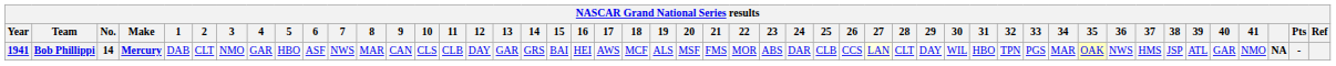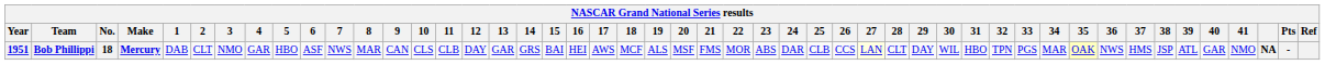 <table class="wikitable" style="text-align:center; font-size:75%">
 <tr>
 <th colspan="69"><a href='#'>NASCAR Grand National Series</a> results</th>
 </tr>
 <tr>
 <th>Year</th>
 <th>Team</th>
 <th>No.</th>
 <th>Make</th>
 <th>1</th>
 <th>2</th>
 <th>3</th>
 <th>4</th>
 <th>5</th>
 <th>6</th>
 <th>7</th>
 <th>8</th>
 <th>9</th>
 <th>10</th>
 <th>11</th>
 <th>12</th>
 <th>13</th>
 <th>14</th>
 <th>15</th>
 <th>16</th>
 <th>17</th>
 <th>18</th>
 <th>19</th>
 <th>20</th>
 <th>21</th>
 <th>22</th>
 <th>23</th>
 <th>24</th>
 <th>25</th>
 <th>26</th>
 <th>27</th>
 <th>28</th>
 <th>29</th>
 <th>30</th>
 <th>31</th>
 <th>32</th>
 <th>33</th>
 <th>34</th>
 <th>35</th>
 <th>36</th>
 <th>37</th>
 <th>38</th>
 <th>39</th>
 <th>40</th>
 <th>41</th>
 <th></th>
 <th>Pts</th>
 <th>Ref</th>
 </tr>
 <tr>
-<th><a href='#'>1941</a></th>
+<th><a href='#'>1951</a></th>
 <th><a href='#'>Bob Phillippi</a></th>
-<th>14</th>
+<th>18</th>
 <th><a href='#'>Mercury</a></th>
 <td><a href='#'>DAB</a></td>
 <td><a href='#'>CLT</a></td>
 <td><a href='#'>NMO</a></td>
 <td><a href='#'>GAR</a></td>
 <td><a href='#'>HBO</a></td>
 <td><a href='#'>ASF</a></td>
 <td><a href='#'>NWS</a></td>
 <td><a href='#'>MAR</a></td>
 <td><a href='#'>CAN</a></td>
 <td><a href='#'>CLS</a></td>
 <td><a href='#'>CLB</a></td>
 <td><a href='#'>DAY</a></td>
 <td><a href='#'>GAR</a></td>
 <td><a href='#'>GRS</a></td>
 <td><a href='#'>BAI</a></td>
 <td><a href='#'>HEI</a></td>
 <td><a href='#'>AWS</a></td>
 <td><a href='#'>MCF</a></td>
 <td><a href='#'>ALS</a></td>
 <td><a href='#'>MSF</a></td>
 <td><a href='#'>FMS</a></td>
 <td><a href='#'>MOR</a></td>
 <td><a href='#'>ABS</a></td>
 <td><a href='#'>DAR</a></td>
 <td><a href='#'>CLB</a></td>
 <td><a href='#'>CCS</a></td>
 <td style="background: lightyellow;"><a href='#'>LAN</a></td>
 <td><a href='#'>CLT</a></td>
 <td><a href='#'>DAY</a></td>
 <td><a href='#'>WIL</a></td>
 <td><a href='#'>HBO</a></td>
 <td><a href='#'>TPN</a></td>
 <td><a href='#'>PGS</a></td>
 <td><a href='#'>MAR</a></td>
 <td style="background:#FFFFBF;"><a href='#'>OAK</a><br></td>
 <td><a href='#'>NWS</a></td>
 <td><a href='#'>HMS</a></td>
 <td><a href='#'>JSP</a></td>
 <td><a href='#'>ATL</a></td>
 <td><a href='#'>GAR</a></td>
 <td><a href='#'>NMO</a></td>
 <th>NA</th>
 <th>-</th>
 <th></th>
 </tr>
 </table>
